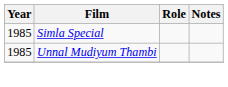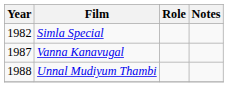 <table class="wikitable sortable">
 <tr>
 <th>Year</th>
 <th>Film</th>
 <th>Role</th>
 <th>Notes</th>
 </tr>
 <tr>
-<td>1985</td>
+<td>1982</td>
 <td><em><a href='#'>Simla Special</a></em></td>
 <td></td>
 <td></td>
 </tr>
 <tr>
-<td>1985</td>
+<td>1987</td>
+<td><em><a href='#'>Vanna Kanavugal</a></em></td>
+<td></td>
+<td></td>
+</tr>
+<tr>
+<td>1988</td>
 <td><em><a href='#'>Unnal Mudiyum Thambi</a></em></td>
 <td></td>
 <td></td>
 </tr>
 <tr>
 </tr>
 </table>
